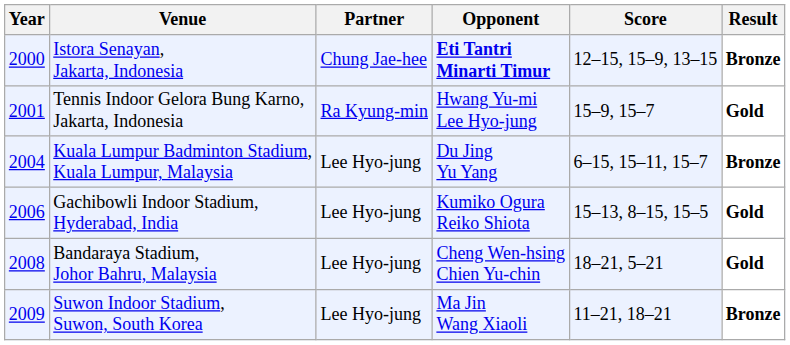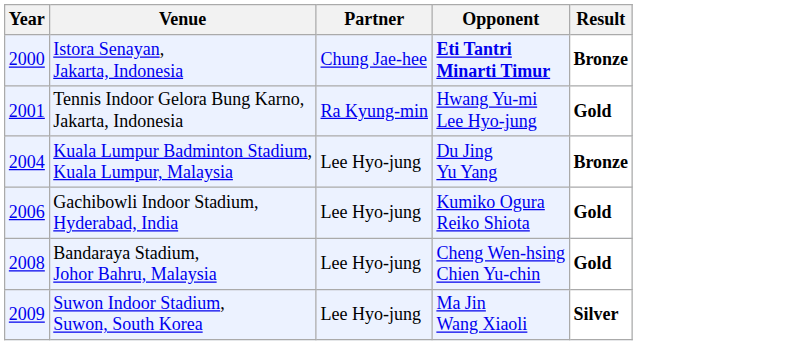 <table class="sortable wikitable" style="font-size: 90%;">
 <tr>
 <th>Year</th>
 <th>Venue</th>
 <th>Partner</th>
 <th>Opponent</th>
-<th>Score</th>
 <th>Result</th>
 </tr>
 <tr style="background:#ECF2FF">
 <td align="center"><a href='#'>2000</a></td>
 <td align="left"><a href='#'>Istora Senayan</a>,<br><a href='#'>Jakarta, Indonesia</a></td>
 <td align="left"> <a href='#'>Chung Jae-hee</a></td>
 <td align="left"><strong> <a href='#'>Eti Tantri</a> <br>  <a href='#'>Minarti Timur</a></strong></td>
-<td align="left">12–15, 15–9, 13–15</td>
 <td style="text-align:left; background:white"> <strong>Bronze</strong></td>
 </tr>
 <tr style="background:#ECF2FF">
 <td align="center"><a href='#'>2001</a></td>
 <td align="left">Tennis Indoor Gelora Bung Karno,<br>Jakarta, Indonesia</td>
 <td align="left"> <a href='#'>Ra Kyung-min</a></td>
 <td align="left"> <a href='#'>Hwang Yu-mi</a> <br>  <a href='#'>Lee Hyo-jung</a></td>
-<td align="left">15–9, 15–7</td>
 <td style="text-align:left; background:white"> <strong>Gold</strong></td>
 </tr>
 <tr style="background:#ECF2FF">
 <td align="center"><a href='#'>2004</a></td>
 <td align="left"><a href='#'>Kuala Lumpur Badminton Stadium</a>,<br><a href='#'>Kuala Lumpur, Malaysia</a></td>
 <td align="left"> Lee Hyo-jung</td>
 <td align="left"> <a href='#'>Du Jing</a> <br>  <a href='#'>Yu Yang</a></td>
-<td align="left">6–15, 15–11, 15–7</td>
 <td style="text-align:left; background:white"> <strong>Bronze</strong></td>
 </tr>
 <tr style="background:#ECF2FF">
 <td align="center"><a href='#'>2006</a></td>
 <td align="left">Gachibowli Indoor Stadium,<br><a href='#'>Hyderabad, India</a></td>
 <td align="left"> Lee Hyo-jung</td>
 <td align="left"> <a href='#'>Kumiko Ogura</a> <br>  <a href='#'>Reiko Shiota</a></td>
-<td align="left">15–13, 8–15, 15–5</td>
 <td style="text-align:left; background:white"> <strong>Gold</strong></td>
 </tr>
 <tr style="background:#ECF2FF">
 <td align="center"><a href='#'>2008</a></td>
 <td align="left">Bandaraya Stadium,<br><a href='#'>Johor Bahru, Malaysia</a></td>
 <td align="left"> Lee Hyo-jung</td>
 <td align="left"> <a href='#'>Cheng Wen-hsing</a> <br>  <a href='#'>Chien Yu-chin</a></td>
-<td align="left">18–21, 5–21</td>
 <td style="text-align:left; background:white"> <strong>Gold</strong></td>
 </tr>
 <tr style="background:#ECF2FF">
 <td align="center"><a href='#'>2009</a></td>
 <td align="left"><a href='#'>Suwon Indoor Stadium</a>,<br><a href='#'>Suwon, South Korea</a></td>
 <td align="left"> Lee Hyo-jung</td>
 <td align="left"> <a href='#'>Ma Jin</a> <br>  <a href='#'>Wang Xiaoli</a></td>
-<td align="left">11–21, 18–21</td>
-<td style="text-align:left; background:white"> <strong>Bronze</strong></td>
+<td style="text-align:left; background:white"> <strong>Silver</strong></td>
 </tr>
 </table>
